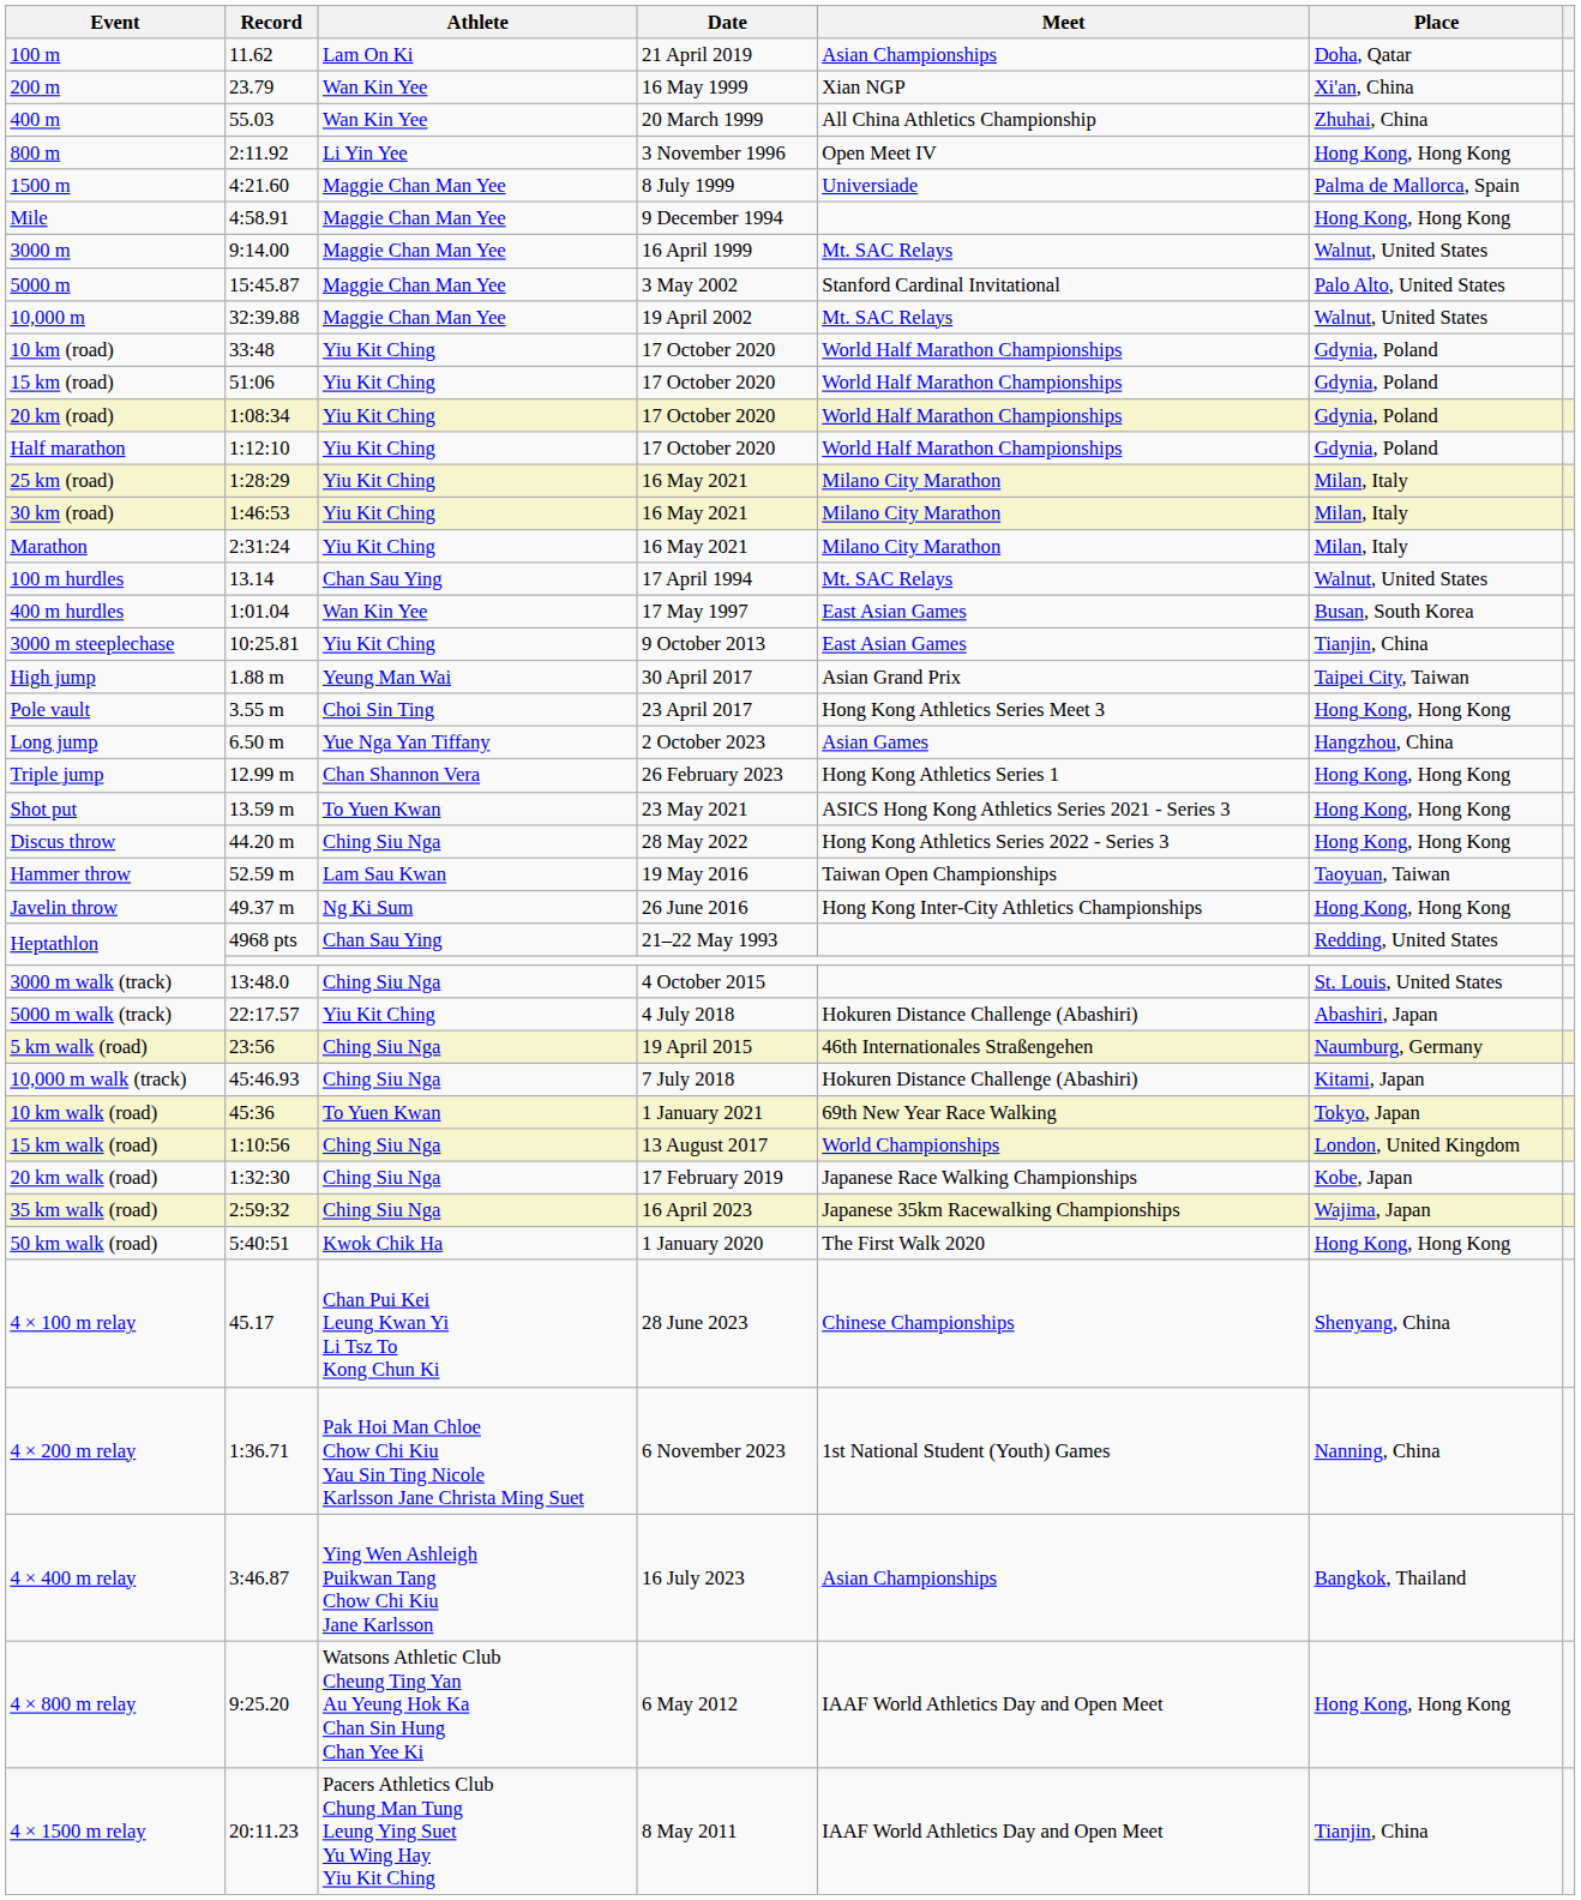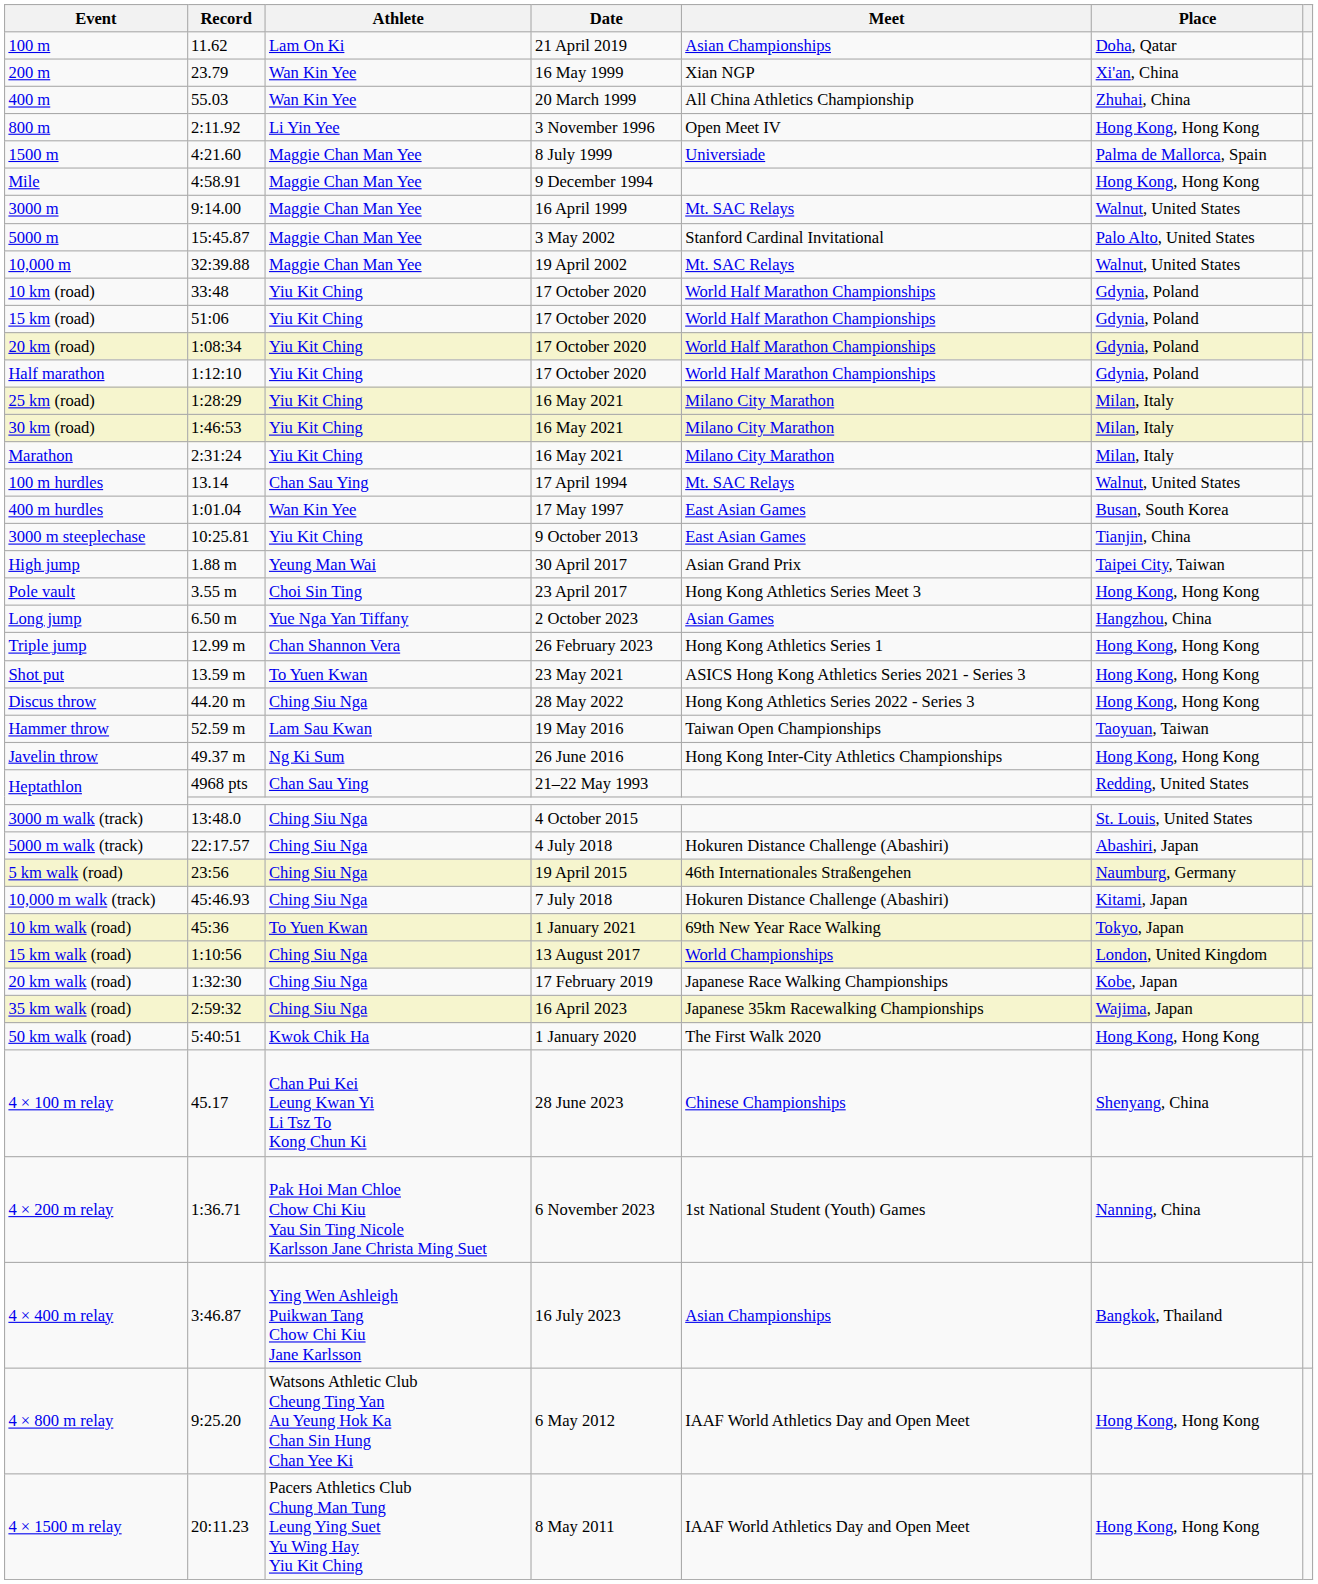 <table class="wikitable" style="font-size:95%; width: 95%;">
 <tr>
 <th>Event</th>
 <th>Record</th>
 <th>Athlete</th>
 <th>Date</th>
 <th>Meet</th>
 <th>Place</th>
 <th></th>
 </tr>
 <tr>
 <td><a href='#'>100 m</a></td>
 <td>11.62 </td>
 <td><a href='#'>Lam On Ki</a></td>
 <td>21 April 2019</td>
 <td><a href='#'>Asian Championships</a></td>
 <td><a href='#'>Doha</a>, Qatar</td>
 <td></td>
 </tr>
 <tr>
 <td><a href='#'>200 m</a></td>
 <td>23.79 </td>
 <td><a href='#'>Wan Kin Yee</a></td>
 <td>16 May 1999</td>
 <td>Xian NGP</td>
 <td><a href='#'>Xi'an</a>, China</td>
 <td></td>
 </tr>
 <tr>
 <td><a href='#'>400 m</a></td>
 <td>55.03</td>
 <td><a href='#'>Wan Kin Yee</a></td>
 <td>20 March 1999</td>
 <td>All China Athletics Championship</td>
 <td><a href='#'>Zhuhai</a>, China</td>
 <td></td>
 </tr>
 <tr>
 <td><a href='#'>800 m</a></td>
 <td>2:11.92</td>
 <td><a href='#'>Li Yin Yee</a></td>
 <td>3 November 1996</td>
 <td>Open Meet IV</td>
 <td><a href='#'>Hong Kong</a>, Hong Kong</td>
 <td></td>
 </tr>
 <tr>
 <td><a href='#'>1500 m</a></td>
 <td>4:21.60</td>
 <td><a href='#'>Maggie Chan Man Yee</a></td>
 <td>8 July 1999</td>
 <td><a href='#'>Universiade</a></td>
 <td><a href='#'>Palma de Mallorca</a>, Spain</td>
 <td></td>
 </tr>
 <tr>
 <td><a href='#'>Mile</a></td>
 <td>4:58.91</td>
 <td><a href='#'>Maggie Chan Man Yee</a></td>
 <td>9 December 1994</td>
 <td></td>
 <td><a href='#'>Hong Kong</a>, Hong Kong</td>
 <td></td>
 </tr>
 <tr>
 <td><a href='#'>3000 m</a></td>
 <td>9:14.00</td>
 <td><a href='#'>Maggie Chan Man Yee</a></td>
 <td>16 April 1999</td>
 <td><a href='#'>Mt. SAC Relays</a></td>
 <td><a href='#'>Walnut</a>, United States</td>
 <td></td>
 </tr>
 <tr>
 <td><a href='#'>5000 m</a></td>
 <td>15:45.87</td>
 <td><a href='#'>Maggie Chan Man Yee</a></td>
 <td>3 May 2002</td>
 <td>Stanford Cardinal Invitational</td>
 <td><a href='#'>Palo Alto</a>, United States</td>
 <td></td>
 </tr>
 <tr>
 <td><a href='#'>10,000 m</a></td>
 <td>32:39.88</td>
 <td><a href='#'>Maggie Chan Man Yee</a></td>
 <td>19 April 2002</td>
 <td><a href='#'>Mt. SAC Relays</a></td>
 <td><a href='#'>Walnut</a>, United States</td>
 <td></td>
 </tr>
 <tr>
 <td><a href='#'>10 km</a> (road)</td>
 <td>33:48</td>
 <td><a href='#'>Yiu Kit Ching</a></td>
 <td>17 October 2020</td>
 <td><a href='#'>World Half Marathon Championships</a></td>
 <td><a href='#'>Gdynia</a>, Poland</td>
 <td></td>
 </tr>
 <tr>
 <td><a href='#'>15 km</a> (road)</td>
 <td>51:06</td>
 <td><a href='#'>Yiu Kit Ching</a></td>
 <td>17 October 2020</td>
 <td><a href='#'>World Half Marathon Championships</a></td>
 <td><a href='#'>Gdynia</a>, Poland</td>
 <td></td>
 </tr>
 <tr style="background:#f6F5CE;">
 <td><a href='#'>20 km</a> (road)</td>
 <td>1:08:34</td>
 <td><a href='#'>Yiu Kit Ching</a></td>
 <td>17 October 2020</td>
 <td><a href='#'>World Half Marathon Championships</a></td>
 <td><a href='#'>Gdynia</a>, Poland</td>
 <td></td>
 </tr>
 <tr>
 <td><a href='#'>Half marathon</a></td>
 <td>1:12:10</td>
 <td><a href='#'>Yiu Kit Ching</a></td>
 <td>17 October 2020</td>
 <td><a href='#'>World Half Marathon Championships</a></td>
 <td><a href='#'>Gdynia</a>, Poland</td>
 <td></td>
 </tr>
 <tr style="background:#f6F5CE;">
 <td><a href='#'>25 km</a> (road)</td>
 <td>1:28:29</td>
 <td><a href='#'>Yiu Kit Ching</a></td>
 <td>16 May 2021</td>
 <td><a href='#'>Milano City Marathon</a></td>
 <td><a href='#'>Milan</a>, Italy</td>
 <td></td>
 </tr>
 <tr style="background:#f6F5CE;">
 <td><a href='#'>30 km</a> (road)</td>
 <td>1:46:53</td>
 <td><a href='#'>Yiu Kit Ching</a></td>
 <td>16 May 2021</td>
 <td><a href='#'>Milano City Marathon</a></td>
 <td><a href='#'>Milan</a>, Italy</td>
 <td></td>
 </tr>
 <tr>
 <td><a href='#'>Marathon</a></td>
 <td>2:31:24 </td>
 <td><a href='#'>Yiu Kit Ching</a></td>
 <td>16 May 2021</td>
 <td><a href='#'>Milano City Marathon</a></td>
 <td><a href='#'>Milan</a>, Italy</td>
 <td></td>
 </tr>
 <tr>
 <td><a href='#'>100 m hurdles</a></td>
 <td>13.14 </td>
 <td><a href='#'>Chan Sau Ying</a></td>
 <td>17 April 1994</td>
 <td><a href='#'>Mt. SAC Relays</a></td>
 <td><a href='#'>Walnut</a>, United States</td>
 <td></td>
 </tr>
 <tr>
 <td><a href='#'>400 m hurdles</a></td>
 <td>1:01.04</td>
 <td><a href='#'>Wan Kin Yee</a></td>
 <td>17 May 1997</td>
 <td><a href='#'>East Asian Games</a></td>
 <td><a href='#'>Busan</a>, South Korea</td>
 <td></td>
 </tr>
 <tr>
 <td><a href='#'>3000 m steeplechase</a></td>
 <td>10:25.81</td>
 <td><a href='#'>Yiu Kit Ching</a></td>
 <td>9 October 2013</td>
 <td><a href='#'>East Asian Games</a></td>
 <td><a href='#'>Tianjin</a>, China</td>
 <td></td>
 </tr>
 <tr>
 <td><a href='#'>High jump</a></td>
 <td>1.88 m</td>
 <td><a href='#'>Yeung Man Wai</a></td>
 <td>30 April 2017</td>
 <td>Asian Grand Prix</td>
 <td><a href='#'>Taipei City</a>, Taiwan</td>
 <td></td>
 </tr>
 <tr>
 <td><a href='#'>Pole vault</a></td>
 <td>3.55 m</td>
 <td><a href='#'>Choi Sin Ting</a></td>
 <td>23 April 2017</td>
 <td>Hong Kong Athletics Series Meet 3</td>
 <td><a href='#'>Hong Kong</a>, Hong Kong</td>
 <td></td>
 </tr>
 <tr>
 <td><a href='#'>Long jump</a></td>
 <td>6.50 m </td>
 <td><a href='#'>Yue Nga Yan Tiffany</a></td>
 <td>2 October 2023</td>
 <td><a href='#'>Asian Games</a></td>
 <td><a href='#'>Hangzhou</a>, China</td>
 <td></td>
 </tr>
 <tr>
 <td><a href='#'>Triple jump</a></td>
 <td>12.99 m </td>
 <td><a href='#'>Chan Shannon Vera</a></td>
 <td>26 February 2023</td>
 <td>Hong Kong Athletics Series 1</td>
 <td><a href='#'>Hong Kong</a>, Hong Kong</td>
 <td></td>
 </tr>
 <tr>
 <td><a href='#'>Shot put</a></td>
 <td>13.59 m</td>
 <td><a href='#'>To Yuen Kwan</a></td>
 <td>23 May 2021</td>
 <td>ASICS Hong Kong Athletics Series 2021 - Series 3</td>
 <td><a href='#'>Hong Kong</a>, Hong Kong</td>
 <td></td>
 </tr>
 <tr>
 <td><a href='#'>Discus throw</a></td>
 <td>44.20 m</td>
 <td><a href='#'>Ching Siu Nga</a></td>
 <td>28 May 2022</td>
 <td>Hong Kong Athletics Series 2022 - Series 3</td>
 <td><a href='#'>Hong Kong</a>, Hong Kong</td>
 <td></td>
 </tr>
 <tr>
 <td><a href='#'>Hammer throw</a></td>
 <td>52.59 m</td>
 <td><a href='#'>Lam Sau Kwan</a></td>
 <td>19 May 2016</td>
 <td>Taiwan Open Championships</td>
 <td><a href='#'>Taoyuan</a>, Taiwan</td>
 <td></td>
 </tr>
 <tr>
 <td><a href='#'>Javelin throw</a></td>
 <td>49.37 m</td>
 <td><a href='#'>Ng Ki Sum</a></td>
 <td>26 June 2016</td>
 <td>Hong Kong Inter-City Athletics Championships</td>
 <td><a href='#'>Hong Kong</a>, Hong Kong</td>
 <td></td>
 </tr>
 <tr>
 <td rowspan=2><a href='#'>Heptathlon</a></td>
 <td>4968 pts</td>
 <td><a href='#'>Chan Sau Ying</a></td>
 <td>21–22 May 1993</td>
 <td></td>
 <td><a href='#'>Redding</a>, United States</td>
 <td></td>
 </tr>
 <tr>
 <td colspan=5></td>
 <td></td>
 </tr>
 <tr>
 <td><a href='#'>3000 m walk</a> (track)</td>
 <td>13:48.0 </td>
 <td><a href='#'>Ching Siu Nga</a></td>
 <td>4 October 2015</td>
 <td></td>
 <td><a href='#'>St. Louis</a>, United States</td>
 <td></td>
 </tr>
 <tr>
 <td><a href='#'>5000 m walk</a> (track)</td>
 <td>22:17.57</td>
-<td><a href='#'>Yiu Kit Ching</a></td>
+<td><a href='#'>Ching Siu Nga</a></td>
 <td>4 July 2018</td>
 <td>Hokuren Distance Challenge (Abashiri)</td>
 <td><a href='#'>Abashiri</a>, Japan</td>
 <td></td>
 </tr>
 <tr style="background:#f6F5CE;">
 <td><a href='#'>5 km walk</a> (road)</td>
 <td>23:56</td>
 <td><a href='#'>Ching Siu Nga</a></td>
 <td>19 April 2015</td>
 <td>46th Internationales Straßengehen</td>
 <td><a href='#'>Naumburg</a>, Germany</td>
 <td></td>
 </tr>
 <tr>
 <td><a href='#'>10,000 m walk</a> (track)</td>
 <td>45:46.93</td>
 <td><a href='#'>Ching Siu Nga</a></td>
 <td>7 July 2018</td>
 <td>Hokuren Distance Challenge (Abashiri)</td>
 <td><a href='#'>Kitami</a>, Japan</td>
 <td></td>
 </tr>
 <tr style="background:#f6F5CE;">
 <td><a href='#'>10 km walk</a> (road)</td>
 <td>45:36</td>
 <td><a href='#'>To Yuen Kwan</a></td>
 <td>1 January 2021</td>
 <td>69th New Year Race Walking</td>
 <td><a href='#'>Tokyo</a>, Japan</td>
 <td></td>
 </tr>
 <tr style="background:#f6F5CE;">
 <td><a href='#'>15 km walk</a> (road)</td>
 <td>1:10:56</td>
 <td><a href='#'>Ching Siu Nga</a></td>
 <td>13 August 2017</td>
 <td><a href='#'>World Championships</a></td>
 <td><a href='#'>London</a>, United Kingdom</td>
 <td></td>
 </tr>
 <tr>
 <td><a href='#'>20 km walk</a> (road)</td>
 <td>1:32:30</td>
 <td><a href='#'>Ching Siu Nga</a></td>
 <td>17 February 2019</td>
 <td>Japanese Race Walking Championships</td>
 <td><a href='#'>Kobe</a>, Japan</td>
 <td></td>
 </tr>
 <tr style="background:#f6F5CE;">
 <td><a href='#'>35 km walk</a> (road)</td>
 <td>2:59:32</td>
 <td><a href='#'>Ching Siu Nga</a></td>
 <td>16 April 2023</td>
 <td>Japanese 35km Racewalking Championships</td>
 <td><a href='#'>Wajima</a>, Japan</td>
 <td></td>
 </tr>
 <tr>
 <td><a href='#'>50 km walk</a> (road)</td>
 <td>5:40:51</td>
 <td><a href='#'>Kwok Chik Ha</a></td>
 <td>1 January 2020</td>
 <td>The First Walk 2020</td>
 <td><a href='#'>Hong Kong</a>, Hong Kong</td>
 <td></td>
 </tr>
 <tr>
 <td><a href='#'>4 × 100 m relay</a></td>
 <td>45.17</td>
 <td><br><a href='#'>Chan Pui Kei</a><br><a href='#'>Leung Kwan Yi</a><br><a href='#'>Li Tsz To</a><br><a href='#'>Kong Chun Ki</a></td>
 <td>28 June 2023</td>
 <td><a href='#'>Chinese Championships</a></td>
 <td><a href='#'>Shenyang</a>, China</td>
 <td></td>
 </tr>
 <tr>
 <td><a href='#'>4 × 200 m relay</a></td>
 <td>1:36.71</td>
 <td><br><a href='#'>Pak Hoi Man Chloe</a><br><a href='#'>Chow Chi Kiu</a><br><a href='#'>Yau Sin Ting Nicole</a><br><a href='#'>Karlsson Jane Christa Ming Suet</a></td>
 <td>6 November 2023</td>
 <td>1st National Student (Youth) Games</td>
 <td><a href='#'>Nanning</a>, China</td>
 <td></td>
 </tr>
 <tr>
 <td><a href='#'>4 × 400 m relay</a></td>
 <td>3:46.87</td>
 <td><br><a href='#'>Ying Wen Ashleigh</a><br><a href='#'>Puikwan Tang</a><br><a href='#'>Chow Chi Kiu</a><br><a href='#'>Jane Karlsson</a></td>
 <td>16 July 2023</td>
 <td><a href='#'>Asian Championships</a></td>
 <td><a href='#'>Bangkok</a>, Thailand</td>
 <td></td>
 </tr>
 <tr>
 <td><a href='#'>4 × 800 m relay</a></td>
 <td>9:25.20</td>
 <td>Watsons Athletic Club<br><a href='#'>Cheung Ting Yan</a><br><a href='#'>Au Yeung Hok Ka</a><br><a href='#'>Chan Sin Hung</a><br><a href='#'>Chan Yee Ki</a></td>
 <td>6 May 2012</td>
 <td>IAAF World Athletics Day and Open Meet</td>
 <td><a href='#'>Hong Kong</a>, Hong Kong</td>
 <td></td>
 </tr>
 <tr>
 <td><a href='#'>4 × 1500 m relay</a></td>
 <td>20:11.23</td>
 <td>Pacers Athletics Club<br><a href='#'>Chung Man Tung</a><br><a href='#'>Leung Ying Suet</a><br><a href='#'>Yu Wing Hay</a><br><a href='#'>Yiu Kit Ching</a></td>
 <td>8 May 2011</td>
 <td>IAAF World Athletics Day and Open Meet</td>
-<td><a href='#'>Tianjin</a>, China</td>
+<td><a href='#'>Hong Kong</a>, Hong Kong</td>
 <td></td>
 </tr>
 </table>
